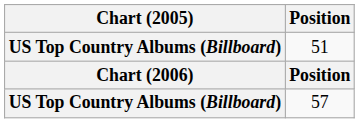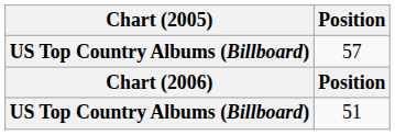 <table class="wikitable plainrowheaders" style="text-align:center">
 <tr>
 <th scope="col">Chart (2005)</th>
 <th scope="col">Position</th>
 </tr>
 <tr>
 <th scope="row">US Top Country Albums (<em>Billboard</em>)</th>
-<td>51</td>
+<td>57</td>
 </tr>
 <tr>
 <th scope="col">Chart (2006)</th>
 <th scope="col">Position</th>
 </tr>
 <tr>
 <th scope="row">US Top Country Albums (<em>Billboard</em>)</th>
-<td>57</td>
+<td>51</td>
 </tr>
 </table>
